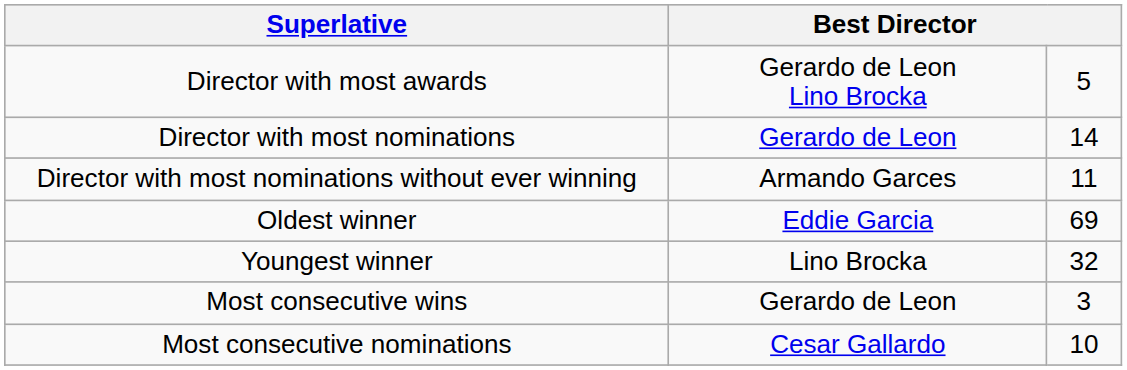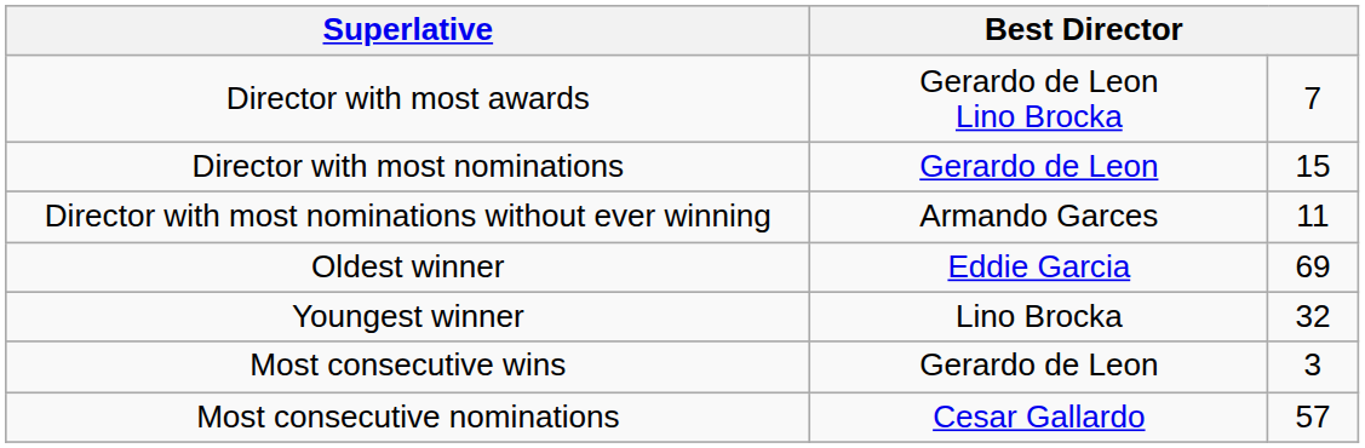 <table class="wikitable" style="text-align: center">
 <tr>
 <th width="400"><a href='#'>Superlative</a></th>
 <th colspan="2" width="270">Best Director</th>
 </tr>
 <tr>
 <td>Director with most awards</td>
 <td>Gerardo de Leon<br><a href='#'>Lino Brocka</a></td>
-<td>5</td>
+<td>7</td>
 </tr>
 <tr>
 <td>Director with most nominations</td>
 <td><a href='#'>Gerardo de Leon</a></td>
-<td>14</td>
+<td>15</td>
 </tr>
 <tr>
 <td>Director with most nominations without ever winning</td>
 <td>Armando Garces</td>
 <td>11</td>
 </tr>
 <tr>
 <td>Oldest winner</td>
 <td><a href='#'>Eddie Garcia</a></td>
 <td>69</td>
 </tr>
 <tr>
 <td>Youngest winner</td>
 <td>Lino Brocka</td>
 <td>32</td>
 </tr>
 <tr>
 <td>Most consecutive wins</td>
 <td>Gerardo de Leon</td>
 <td>3</td>
 </tr>
 <tr>
 <td>Most consecutive nominations</td>
 <td><a href='#'>Cesar Gallardo</a></td>
-<td>10</td>
+<td>57</td>
 </tr>
 </table>
